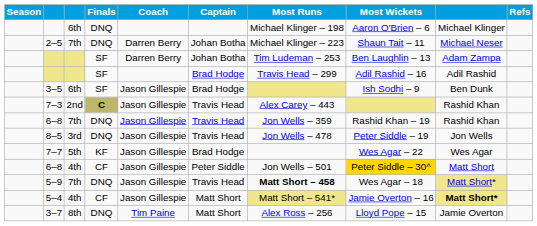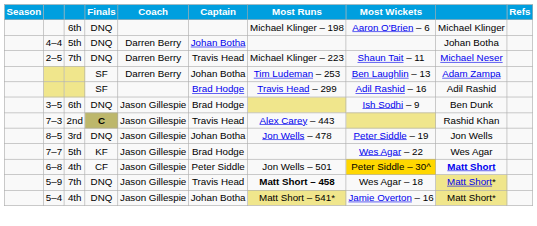 <table class="wikitable" style="font-size:100%">
 <tr>
 <th style="background:#009FDF; color:white">Season</th>
 <th style="background:#009FDF; color:white"></th>
 <th style="background:#009FDF; color:white"></th>
 <th style="background:#009FDF; color:white">Finals</th>
 <th style="background:#009FDF; color:white">Coach</th>
 <th style="background:#009FDF; color:white">Captain</th>
 <th style="background:#009FDF; color:white">Most Runs</th>
 <th style="background:#009FDF; color:white">Most Wickets</th>
 <th style="background:#009FDF; color:white"></th>
 <th style="background:#009FDF; color:white">Refs</th>
 </tr>
 <tr align=center>
 <td></td>
 <td></td>
 <td>6th</td>
 <td>DNQ</td>
 <td></td>
 <td></td>
 <td>Michael Klinger – 198</td>
 <td><a href='#'>Aaron O'Brien</a> – 6</td>
 <td>Michael Klinger</td>
 <td></td>
 </tr>
 <tr align=center>
 <td></td>
+<td>4–4</td>
+<td>5th</td>
+<td>DNQ</td>
+<td>Darren Berry</td>
+<td><a href='#'>Johan Botha</a></td>
+<td></td>
+<td></td>
+<td>Johan Botha</td>
+<td></td>
+</tr>
+<tr align=center>
+<td></td>
 <td>2–5</td>
 <td>7th</td>
 <td>DNQ</td>
 <td>Darren Berry</td>
-<td>Johan Botha</td>
+<td>Travis Head</td>
 <td>Michael Klinger – 223</td>
 <td><a href='#'>Shaun Tait</a> – 11</td>
 <td><a href='#'>Michael Neser</a></td>
 <td></td>
 </tr>
 <tr align=center>
 <td></td>
 <td bgcolor="Khaki"></td>
 <td bgcolor="Khaki"></td>
 <td>SF</td>
 <td>Darren Berry</td>
 <td>Johan Botha</td>
 <td><a href='#'>Tim Ludeman</a> – 253</td>
 <td><a href='#'>Ben Laughlin</a> – 13</td>
 <td><a href='#'>Adam Zampa</a></td>
 <td></td>
 </tr>
 <tr align=center>
 <td></td>
 <td bgcolor="Khaki"></td>
 <td bgcolor="Khaki"></td>
 <td>SF</td>
 <td></td>
 <td><a href='#'>Brad Hodge</a></td>
 <td><a href='#'>Travis Head</a> – 299</td>
 <td><a href='#'>Adil Rashid</a> – 16</td>
 <td>Adil Rashid</td>
 <td></td>
 </tr>
 <tr align=center>
 <td></td>
 <td>3–5</td>
 <td>6th</td>
-<td>SF</td>
+<td>DNQ</td>
 <td>Jason Gillespie</td>
 <td>Brad Hodge</td>
 <td bgcolor="Khaki"></td>
 <td><a href='#'>Ish Sodhi</a> – 9</td>
 <td>Ben Dunk</td>
 <td></td>
 </tr>
 <tr align=center>
 <td></td>
 <td>7–3</td>
 <td>2nd</td>
 <td bgcolor="DarkKhaki"><strong>C</strong></td>
 <td>Jason Gillespie</td>
 <td>Travis Head</td>
 <td><a href='#'>Alex Carey</a> – 443</td>
 <td bgcolor="Khaki"></td>
 <td>Rashid Khan</td>
 <td></td>
 </tr>
 <tr align=center>
 <td></td>
-<td>6–8</td>
-<td>7th</td>
-<td>DNQ</td>
-<td><a href='#'>Jason Gillespie</a></td>
-<td><a href='#'>Travis Head</a></td>
-<td><a href='#'>Jon Wells</a> – 359</td>
-<td>Rashid Khan – 19</td>
-<td>Rashid Khan</td>
-<td></td>
-</tr>
-<tr align=center>
-<td></td>
 <td>8–5</td>
 <td>3rd</td>
 <td>DNQ</td>
 <td>Jason Gillespie</td>
-<td>Travis Head</td>
+<td>Johan Botha</td>
 <td><a href='#'>Jon Wells</a> – 478</td>
 <td><a href='#'>Peter Siddle</a> – 19</td>
 <td>Jon Wells</td>
 <td></td>
 </tr>
 <tr align=center>
 <td></td>
 <td>7–7</td>
 <td>5th</td>
 <td>KF</td>
 <td>Jason Gillespie</td>
 <td>Brad Hodge</td>
 <td></td>
 <td><a href='#'>Wes Agar</a> – 22</td>
 <td>Wes Agar</td>
 <td></td>
 </tr>
 <tr align=center>
 <td></td>
 <td>6–8</td>
 <td>4th</td>
 <td>CF</td>
 <td>Jason Gillespie</td>
 <td>Peter Siddle</td>
 <td>Jon Wells – 501</td>
 <td bgcolor="Gold">Peter Siddle – 30^</td>
-<td><a href='#'>Matt Short</a></td>
+<td><strong><a href='#'>Matt Short</a></strong></td>
 <td></td>
 </tr>
 <tr align=center>
 <td></td>
 <td>5–9</td>
 <td>7th</td>
 <td>DNQ</td>
 <td>Jason Gillespie</td>
 <td>Travis Head</td>
 <td><strong>Matt Short – 458</strong></td>
 <td>Wes Agar – 18</td>
 <td bgcolor="Khaki"><a href='#'>Matt Short</a>*</td>
 <td></td>
 </tr>
 <tr align=center>
 <td></td>
 <td>5–4</td>
 <td>4th</td>
-<td>CF</td>
+<td>DNQ</td>
 <td>Jason Gillespie</td>
-<td>Matt Short</td>
+<td>Johan Botha</td>
 <td bgcolor="Khaki">Matt Short – 541*</td>
 <td><a href='#'>Jamie Overton</a> – 16</td>
-<td bgcolor="Khaki"><strong>Matt Short*</strong></td>
-<td></td>
-</tr>
-<tr align=center>
-<td></td>
-<td>3–7</td>
-<td>8th</td>
-<td>DNQ</td>
-<td><a href='#'>Tim Paine</a></td>
-<td>Matt Short</td>
-<td><a href='#'>Alex Ross</a> – 256</td>
-<td><a href='#'>Lloyd Pope</a> – 15</td>
-<td>Jamie Overton</td>
+<td bgcolor="Khaki">Matt Short*</td>
 <td></td>
 </tr>
 </table>
